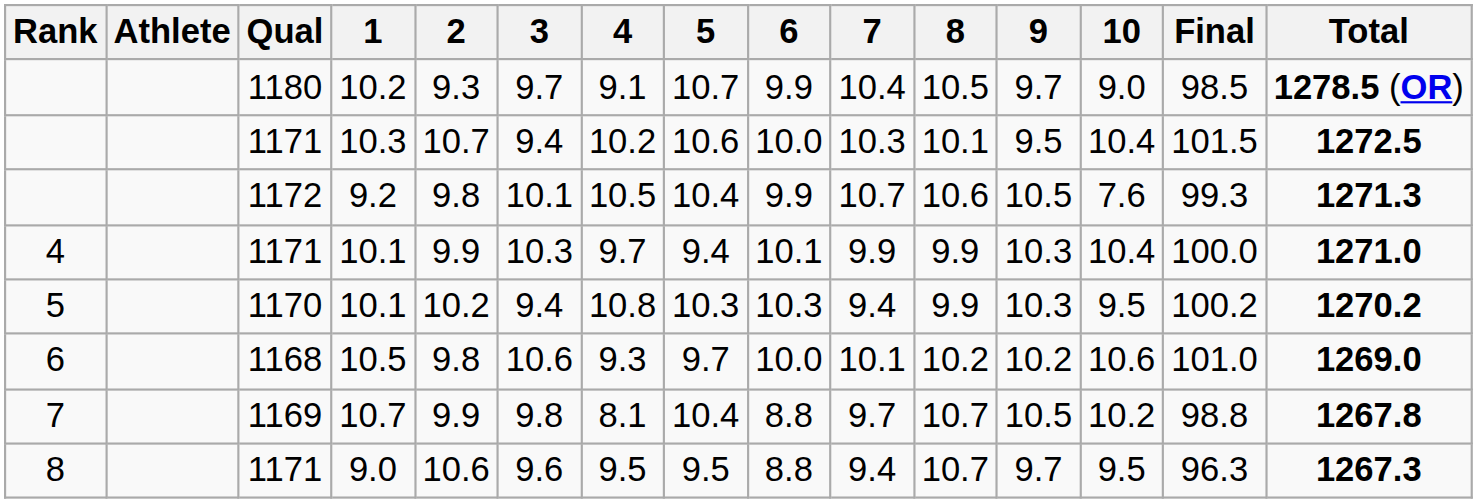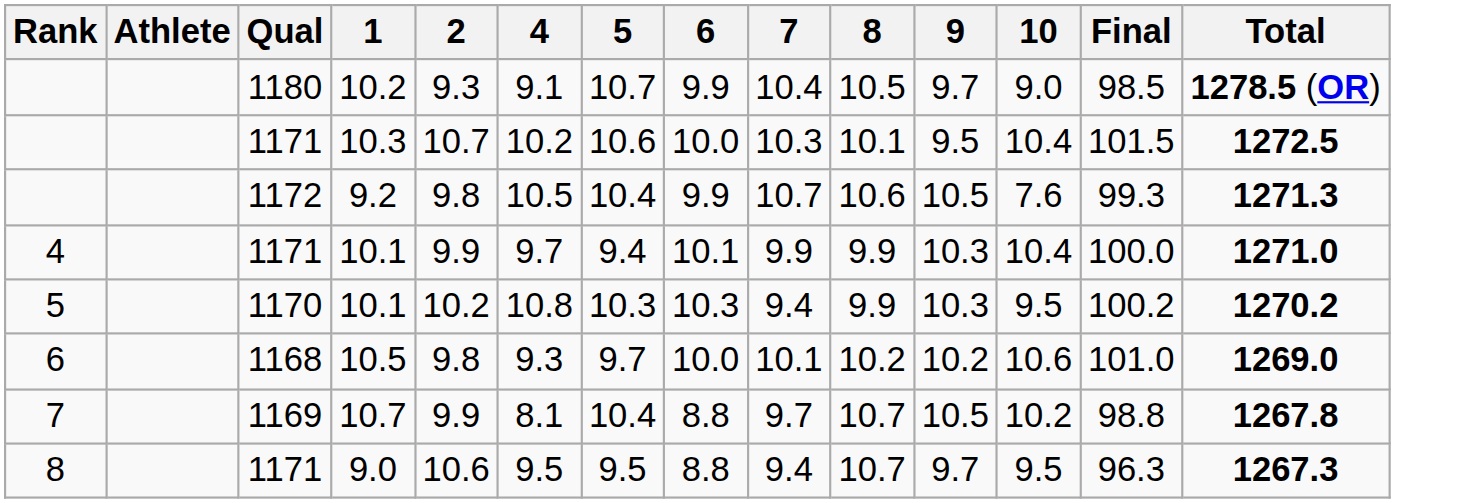 <table class="wikitable sortable">
 <tr>
 <th>Rank</th>
 <th>Athlete</th>
 <th>Qual</th>
 <th>1</th>
 <th>2</th>
-<th>3</th>
 <th>4</th>
 <th>5</th>
 <th>6</th>
 <th>7</th>
 <th>8</th>
 <th>9</th>
 <th>10</th>
 <th>Final</th>
 <th>Total</th>
 </tr>
 <tr>
 <td align="center"></td>
 <td></td>
 <td align="center">1180</td>
 <td align="center">10.2</td>
 <td align="center">9.3</td>
-<td align="center">9.7</td>
 <td align="center">9.1</td>
 <td align="center">10.7</td>
 <td align="center">9.9</td>
 <td align="center">10.4</td>
 <td align="center">10.5</td>
 <td align="center">9.7</td>
 <td align="center">9.0</td>
 <td align="center">98.5</td>
 <td align="center"><strong>1278.5</strong> (<strong><a href='#'>OR</a></strong>)</td>
 </tr>
 <tr>
 <td align="center"></td>
 <td></td>
 <td align="center">1171</td>
 <td align="center">10.3</td>
 <td align="center">10.7</td>
-<td align="center">9.4</td>
 <td align="center">10.2</td>
 <td align="center">10.6</td>
 <td align="center">10.0</td>
 <td align="center">10.3</td>
 <td align="center">10.1</td>
 <td align="center">9.5</td>
 <td align="center">10.4</td>
 <td align="center">101.5</td>
 <td align="center"><strong>1272.5</strong></td>
 </tr>
 <tr>
 <td align="center"></td>
 <td></td>
 <td align="center">1172</td>
 <td align="center">9.2</td>
 <td align="center">9.8</td>
-<td align="center">10.1</td>
 <td align="center">10.5</td>
 <td align="center">10.4</td>
 <td align="center">9.9</td>
 <td align="center">10.7</td>
 <td align="center">10.6</td>
 <td align="center">10.5</td>
 <td align="center">7.6</td>
 <td align="center">99.3</td>
 <td align="center"><strong>1271.3</strong></td>
 </tr>
 <tr>
 <td align="center">4</td>
 <td></td>
 <td align="center">1171</td>
 <td align="center">10.1</td>
 <td align="center">9.9</td>
-<td align="center">10.3</td>
 <td align="center">9.7</td>
 <td align="center">9.4</td>
 <td align="center">10.1</td>
 <td align="center">9.9</td>
 <td align="center">9.9</td>
 <td align="center">10.3</td>
 <td align="center">10.4</td>
 <td align="center">100.0</td>
 <td align="center"><strong>1271.0</strong></td>
 </tr>
 <tr>
 <td align="center">5</td>
 <td></td>
 <td align="center">1170</td>
 <td align="center">10.1</td>
 <td align="center">10.2</td>
-<td align="center">9.4</td>
 <td align="center">10.8</td>
 <td align="center">10.3</td>
 <td align="center">10.3</td>
 <td align="center">9.4</td>
 <td align="center">9.9</td>
 <td align="center">10.3</td>
 <td align="center">9.5</td>
 <td align="center">100.2</td>
 <td align="center"><strong>1270.2</strong></td>
 </tr>
 <tr>
 <td align="center">6</td>
 <td></td>
 <td align="center">1168</td>
 <td align="center">10.5</td>
 <td align="center">9.8</td>
-<td align="center">10.6</td>
 <td align="center">9.3</td>
 <td align="center">9.7</td>
 <td align="center">10.0</td>
 <td align="center">10.1</td>
 <td align="center">10.2</td>
 <td align="center">10.2</td>
 <td align="center">10.6</td>
 <td align="center">101.0</td>
 <td align="center"><strong>1269.0</strong></td>
 </tr>
 <tr>
 <td align="center">7</td>
 <td></td>
 <td align="center">1169</td>
 <td align="center">10.7</td>
 <td align="center">9.9</td>
-<td align="center">9.8</td>
 <td align="center">8.1</td>
 <td align="center">10.4</td>
 <td align="center">8.8</td>
 <td align="center">9.7</td>
 <td align="center">10.7</td>
 <td align="center">10.5</td>
 <td align="center">10.2</td>
 <td align="center">98.8</td>
 <td align="center"><strong>1267.8</strong></td>
 </tr>
 <tr>
 <td align="center">8</td>
 <td></td>
 <td align="center">1171</td>
 <td align="center">9.0</td>
 <td align="center">10.6</td>
-<td align="center">9.6</td>
 <td align="center">9.5</td>
 <td align="center">9.5</td>
 <td align="center">8.8</td>
 <td align="center">9.4</td>
 <td align="center">10.7</td>
 <td align="center">9.7</td>
 <td align="center">9.5</td>
 <td align="center">96.3</td>
 <td align="center"><strong>1267.3</strong></td>
 </tr>
 </table>
